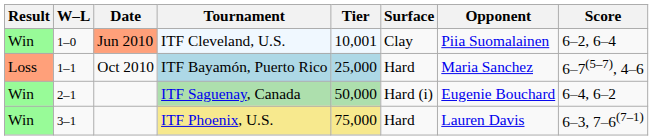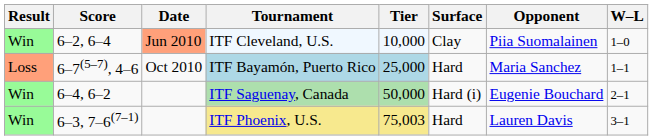 <table class="sortable wikitable">
 <tr>
 <th>Result</th>
-<th class=unsortable>W–L</th>
+<th class=unsortable>Score</th>
 <th>Date</th>
 <th>Tournament</th>
 <th>Tier</th>
 <th>Surface</th>
 <th>Opponent</th>
-<th class=unsortable>Score</th>
+<th class=unsortable>W–L</th>
 </tr>
 <tr>
 <td bgcolor=98FB98>Win</td>
-<td><small>1–0</small></td>
+<td>6–2, 6–4</td>
 <td style="background: lightsalmon;">Jun 2010</td>
 <td style=background:#f0f8ff>ITF Cleveland, U.S.</td>
-<td style=background:#f0f8ff>10,001</td>
+<td style=background:#f0f8ff>10,000</td>
 <td>Clay</td>
 <td> <a href='#'>Piia Suomalainen</a></td>
-<td>6–2, 6–4</td>
+<td><small>1–0</small></td>
 </tr>
 <tr>
 <td bgcolor=FFA07A>Loss</td>
-<td><small>1–1</small></td>
+<td>6–7<sup>(5–7)</sup>, 4–6</td>
 <td>Oct 2010</td>
 <td style=background:lightblue>ITF Bayamón, Puerto Rico</td>
 <td style=background:lightblue>25,000</td>
 <td>Hard</td>
 <td> <a href='#'>Maria Sanchez</a></td>
-<td>6–7<sup>(5–7)</sup>, 4–6</td>
+<td><small>1–1</small></td>
 </tr>
 <tr>
 <td bgcolor=98FB98>Win</td>
-<td><small>2–1</small></td>
+<td>6–4, 6–2</td>
 <td><a href='#'></a></td>
 <td style=background:#addfad><a href='#'>ITF Saguenay</a>, Canada</td>
 <td style=background:#addfad>50,000</td>
 <td>Hard (i)</td>
 <td> <a href='#'>Eugenie Bouchard</a></td>
-<td>6–4, 6–2</td>
+<td><small>2–1</small></td>
 </tr>
 <tr>
 <td bgcolor=98FB98>Win</td>
-<td><small>3–1</small></td>
+<td>6–3, 7–6<sup>(7–1)</sup></td>
 <td><a href='#'></a></td>
 <td style=background:#f7e98e><a href='#'>ITF Phoenix</a>, U.S.</td>
-<td style=background:#f7e98e>75,000</td>
+<td style=background:#f7e98e>75,003</td>
 <td>Hard</td>
 <td> <a href='#'>Lauren Davis</a></td>
-<td>6–3, 7–6<sup>(7–1)</sup></td>
+<td><small>3–1</small></td>
 </tr>
 </table>
